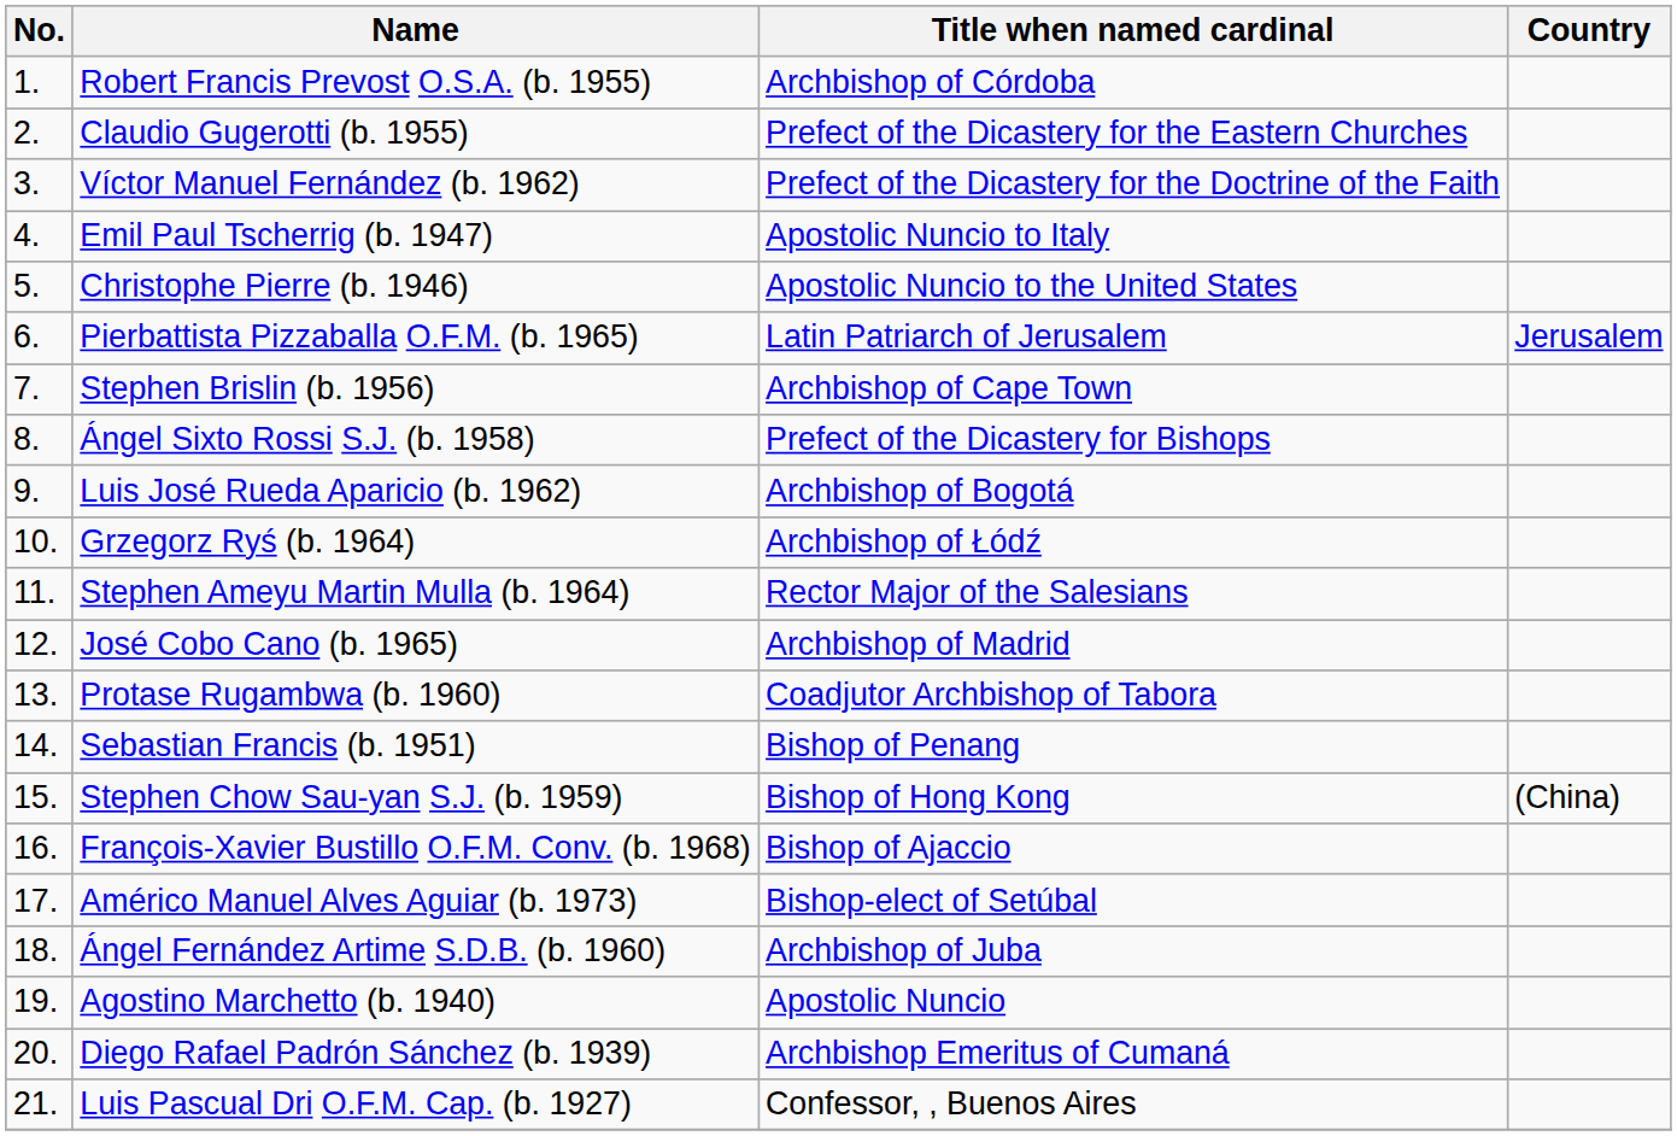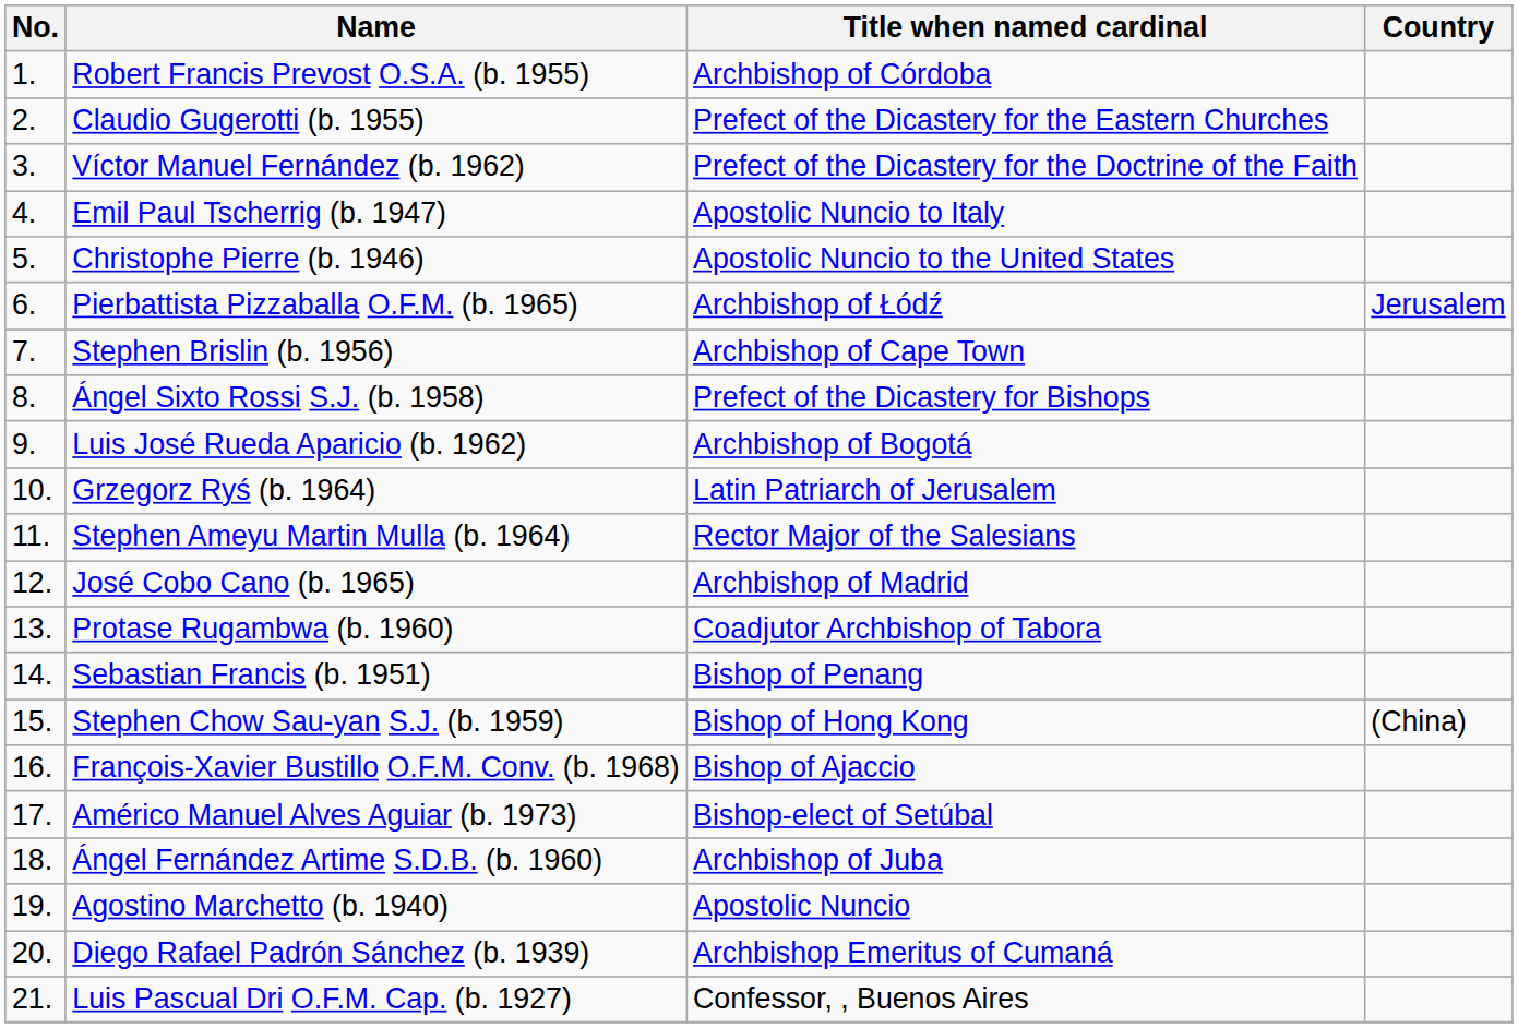 <table class="wikitable sortable" border="1">
 <tr>
 <th>No.</th>
 <th>Name</th>
 <th>Title when named cardinal</th>
 <th>Country</th>
 </tr>
 <tr>
 <td>1.</td>
 <td><a href='#'>Robert Francis Prevost</a> <a href='#'>O.S.A.</a> (b. 1955)</td>
 <td><a href='#'>Archbishop of Córdoba</a></td>
 <td></td>
 </tr>
 <tr>
 <td>2.</td>
 <td><a href='#'>Claudio Gugerotti</a> (b. 1955)</td>
 <td><a href='#'>Prefect of the Dicastery for the Eastern Churches</a></td>
 <td></td>
 </tr>
 <tr>
 <td>3.</td>
 <td><a href='#'>Víctor Manuel Fernández</a> (b. 1962)</td>
 <td><a href='#'>Prefect of the Dicastery for the Doctrine of the Faith</a></td>
 <td></td>
 </tr>
 <tr>
 <td>4.</td>
 <td><a href='#'>Emil Paul Tscherrig</a> (b. 1947)</td>
 <td><a href='#'>Apostolic Nuncio to Italy</a></td>
 <td></td>
 </tr>
 <tr>
 <td>5.</td>
 <td><a href='#'>Christophe Pierre</a> (b. 1946)</td>
 <td><a href='#'>Apostolic Nuncio to the United States</a></td>
 <td></td>
 </tr>
 <tr>
 <td>6.</td>
 <td><a href='#'>Pierbattista Pizzaballa</a> <a href='#'>O.F.M.</a> (b. 1965)</td>
-<td><a href='#'>Latin Patriarch of Jerusalem</a></td>
+<td><a href='#'>Archbishop of Łódź</a></td>
 <td><a href='#'>Jerusalem</a></td>
 </tr>
 <tr>
 <td>7.</td>
 <td><a href='#'>Stephen Brislin</a> (b. 1956)</td>
 <td><a href='#'>Archbishop of Cape Town</a></td>
 <td></td>
 </tr>
 <tr>
 <td>8.</td>
 <td><a href='#'>Ángel Sixto Rossi</a> <a href='#'>S.J.</a> (b. 1958)</td>
 <td><a href='#'>Prefect of the Dicastery for Bishops</a></td>
 <td></td>
 </tr>
 <tr>
 <td>9.</td>
 <td><a href='#'>Luis José Rueda Aparicio</a> (b. 1962)</td>
 <td><a href='#'>Archbishop of Bogotá</a></td>
 <td></td>
 </tr>
 <tr>
 <td>10.</td>
 <td><a href='#'>Grzegorz Ryś</a> (b. 1964)</td>
-<td><a href='#'>Archbishop of Łódź</a></td>
+<td><a href='#'>Latin Patriarch of Jerusalem</a></td>
 <td></td>
 </tr>
 <tr>
 <td>11.</td>
 <td><a href='#'>Stephen Ameyu Martin Mulla</a> (b. 1964)</td>
 <td><a href='#'>Rector Major of the Salesians</a></td>
 <td></td>
 </tr>
 <tr>
 <td>12.</td>
 <td><a href='#'>José Cobo Cano</a> (b. 1965)</td>
 <td><a href='#'>Archbishop of Madrid</a></td>
 <td></td>
 </tr>
 <tr>
 <td>13.</td>
 <td><a href='#'>Protase Rugambwa</a> (b. 1960)</td>
 <td><a href='#'>Coadjutor Archbishop of Tabora</a></td>
 <td></td>
 </tr>
 <tr>
 <td>14.</td>
 <td><a href='#'>Sebastian Francis</a> (b. 1951)</td>
 <td><a href='#'>Bishop of Penang</a></td>
 <td></td>
 </tr>
 <tr>
 <td>15.</td>
 <td><a href='#'>Stephen Chow Sau-yan</a> <a href='#'>S.J.</a> (b. 1959)</td>
 <td><a href='#'>Bishop of Hong Kong</a></td>
 <td> (China)</td>
 </tr>
 <tr>
 <td>16.</td>
 <td><a href='#'>François-Xavier Bustillo</a> <a href='#'>O.F.M. Conv.</a> (b. 1968)</td>
 <td><a href='#'>Bishop of Ajaccio</a></td>
 <td></td>
 </tr>
 <tr>
 <td>17.</td>
 <td><a href='#'>Américo Manuel Alves Aguiar</a> (b. 1973)</td>
 <td><a href='#'>Bishop-elect of Setúbal</a></td>
 <td></td>
 </tr>
 <tr>
 <td>18.</td>
 <td><a href='#'>Ángel Fernández Artime</a> <a href='#'>S.D.B.</a> (b. 1960)</td>
 <td><a href='#'>Archbishop of Juba</a></td>
 <td></td>
 </tr>
 <tr>
 <td>19.</td>
 <td><a href='#'>Agostino Marchetto</a> (b. 1940)</td>
 <td><a href='#'>Apostolic Nuncio</a></td>
 <td></td>
 </tr>
 <tr>
 <td>20.</td>
 <td><a href='#'>Diego Rafael Padrón Sánchez</a> (b. 1939)</td>
 <td><a href='#'>Archbishop Emeritus of Cumaná</a></td>
 <td></td>
 </tr>
 <tr>
 <td>21.</td>
 <td><a href='#'>Luis Pascual Dri</a> <a href='#'>O.F.M. Cap.</a> (b. 1927)</td>
 <td>Confessor, , Buenos Aires</td>
 <td></td>
 </tr>
 <tr>
 </tr>
 </table>
